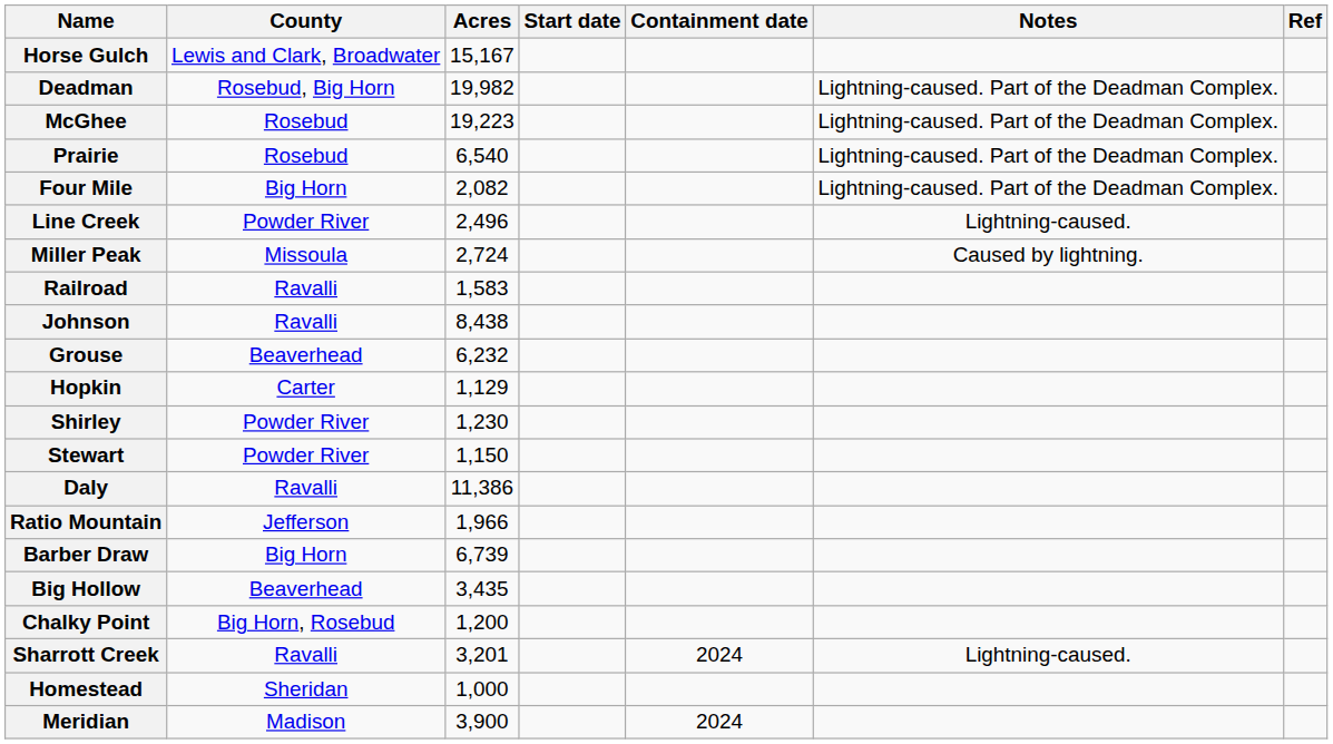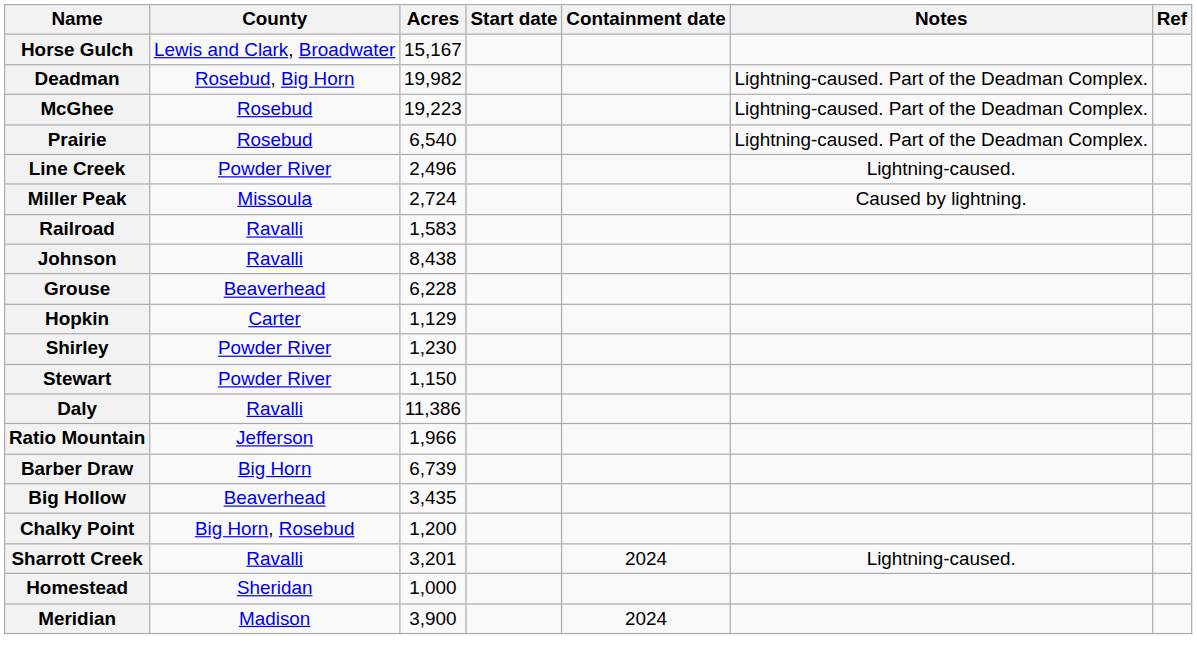 <table class="wikitable sortable plainrowheaders mw-collapsible" style="text-align:center;">
 <tr>
 <th scope="col">Name</th>
 <th scope="col">County </th>
 <th scope="col">Acres</th>
 <th scope="col">Start date</th>
 <th scope="col">Containment date</th>
 <th scope="col">Notes</th>
 <th scope="col" class="unsortable">Ref</th>
 </tr>
 <tr>
 <th scope="row">Horse Gulch</th>
 <td><a href='#'>Lewis and Clark</a>, <a href='#'>Broadwater</a></td>
 <td>15,167</td>
 <td></td>
 <td></td>
 <td></td>
 <td></td>
 </tr>
 <tr>
 <th scope="row">Deadman</th>
 <td><a href='#'>Rosebud</a>, <a href='#'>Big Horn</a></td>
 <td>19,982</td>
 <td></td>
 <td></td>
 <td>Lightning-caused. Part of the Deadman Complex.</td>
 <td></td>
 </tr>
 <tr>
 <th scope="row">McGhee</th>
 <td><a href='#'>Rosebud</a></td>
 <td>19,223</td>
 <td></td>
 <td></td>
 <td>Lightning-caused. Part of the Deadman Complex.</td>
 <td></td>
 </tr>
 <tr>
 <th scope="row">Prairie</th>
 <td><a href='#'>Rosebud</a></td>
 <td>6,540</td>
 <td></td>
 <td></td>
 <td>Lightning-caused. Part of the Deadman Complex.</td>
 <td></td>
 </tr>
 <tr>
-<th scope="row">Four Mile</th>
-<td><a href='#'>Big Horn</a></td>
-<td>2,082</td>
-<td></td>
-<td></td>
-<td>Lightning-caused. Part of the Deadman Complex.</td>
-<td></td>
-</tr>
-<tr>
 <th scope="row">Line Creek</th>
 <td><a href='#'>Powder River</a></td>
 <td>2,496</td>
 <td></td>
 <td></td>
 <td>Lightning-caused.</td>
 <td></td>
 </tr>
 <tr>
 <th scope="row">Miller Peak</th>
 <td><a href='#'>Missoula</a></td>
 <td>2,724</td>
 <td></td>
 <td></td>
 <td>Caused by lightning.</td>
 <td></td>
 </tr>
 <tr>
 <th scope="row">Railroad</th>
 <td><a href='#'>Ravalli</a></td>
 <td>1,583</td>
 <td></td>
 <td></td>
 <td></td>
 <td></td>
 </tr>
 <tr>
 <th scope="row">Johnson</th>
 <td><a href='#'>Ravalli</a></td>
 <td>8,438</td>
 <td></td>
 <td></td>
 <td></td>
 <td></td>
 </tr>
 <tr>
 <th scope="row">Grouse</th>
 <td><a href='#'>Beaverhead</a></td>
-<td>6,232</td>
+<td>6,228</td>
 <td></td>
 <td></td>
 <td></td>
 <td></td>
 </tr>
 <tr>
 <th scope="row">Hopkin</th>
 <td><a href='#'>Carter</a></td>
 <td>1,129</td>
 <td></td>
 <td></td>
 <td></td>
 <td></td>
 </tr>
 <tr>
 <th scope="row">Shirley</th>
 <td><a href='#'>Powder River</a></td>
 <td>1,230</td>
 <td></td>
 <td></td>
 <td></td>
 <td></td>
 </tr>
 <tr>
 <th scope="row">Stewart</th>
 <td><a href='#'>Powder River</a></td>
 <td>1,150</td>
 <td></td>
 <td></td>
 <td></td>
 <td></td>
 </tr>
 <tr>
 <th scope="row">Daly</th>
 <td><a href='#'>Ravalli</a></td>
 <td>11,386</td>
 <td></td>
 <td></td>
 <td></td>
 <td></td>
 </tr>
 <tr>
 <th scope="row">Ratio Mountain</th>
 <td><a href='#'>Jefferson</a></td>
 <td>1,966</td>
 <td></td>
 <td {{center></td>
 <td></td>
 <td></td>
 </tr>
 <tr>
 <th scope="row">Barber Draw</th>
 <td><a href='#'>Big Horn</a></td>
 <td>6,739</td>
 <td></td>
 <td></td>
 <td></td>
 <td></td>
 </tr>
 <tr>
 <th scope="row">Big Hollow</th>
 <td><a href='#'>Beaverhead</a></td>
 <td>3,435</td>
 <td></td>
 <td></td>
 <td></td>
 <td></td>
 </tr>
 <tr>
 <th scope="row">Chalky Point</th>
 <td><a href='#'>Big Horn</a>, <a href='#'>Rosebud</a></td>
 <td>1,200</td>
 <td></td>
 <td></td>
 <td></td>
 <td></td>
 </tr>
 <tr>
 <th scope="row">Sharrott Creek</th>
 <td><a href='#'>Ravalli</a></td>
 <td>3,201</td>
 <td></td>
 <td>2024</td>
 <td>Lightning-caused.</td>
 <td></td>
 </tr>
 <tr>
 <th scope="row">Homestead</th>
 <td><a href='#'>Sheridan</a></td>
 <td>1,000</td>
 <td></td>
 <td></td>
 <td></td>
 <td></td>
 </tr>
 <tr>
 <th scope="row">Meridian</th>
 <td><a href='#'>Madison</a></td>
 <td>3,900</td>
 <td></td>
 <td {{center>2024</td>
 <td></td>
 <td></td>
 </tr>
 </table>
